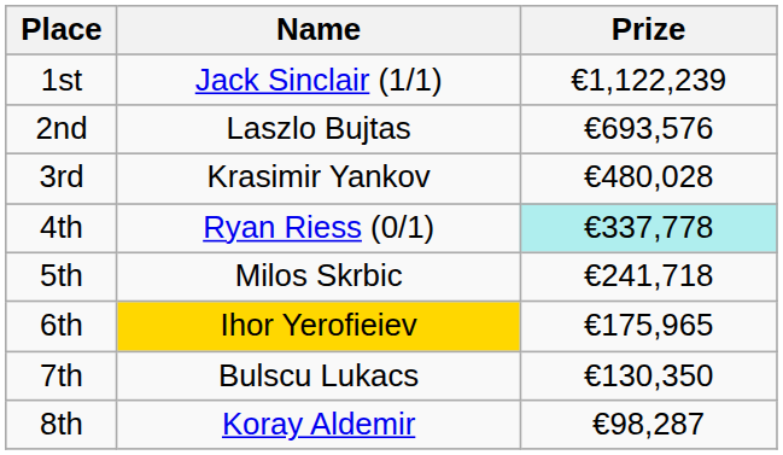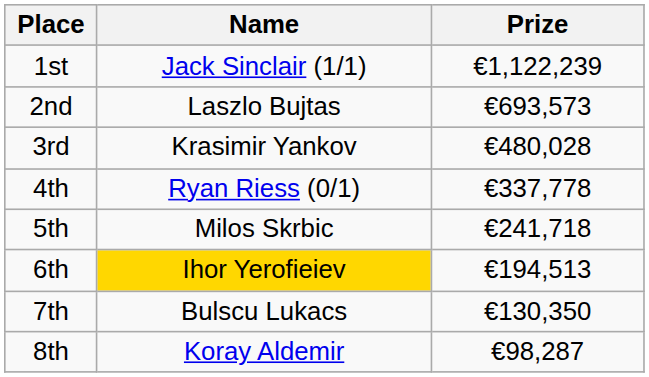 <table class="wikitable">
 <tr>
 <th width="50">Place</th>
 <th width="200">Name</th>
 <th width="125">Prize</th>
 </tr>
 <tr>
 <td align="center">1st</td>
 <td align="center"><a href='#'>Jack Sinclair</a> (1/1)</td>
 <td align="center">€1,122,239</td>
 </tr>
 <tr>
 <td align="center">2nd</td>
 <td align="center">Laszlo Bujtas</td>
-<td align="center">€693,576</td>
+<td align="center">€693,573</td>
 </tr>
 <tr>
 <td align="center">3rd</td>
 <td align="center">Krasimir Yankov</td>
 <td align="center">€480,028</td>
 </tr>
 <tr>
 <td align="center">4th</td>
 <td align="center"><a href='#'>Ryan Riess</a> (0/1)</td>
-<td align="center" style="background: paleturquoise;">€337,778</td>
+<td align="center">€337,778</td>
 </tr>
 <tr>
 <td align="center">5th</td>
 <td align="center">Milos Skrbic</td>
 <td align="center">€241,718</td>
 </tr>
 <tr>
 <td align="center">6th</td>
 <td align="center" style="background: gold;">Ihor Yerofieiev</td>
-<td align="center">€175,965</td>
+<td align="center">€194,513</td>
 </tr>
 <tr>
 <td align="center">7th</td>
 <td align="center">Bulscu Lukacs</td>
 <td align="center">€130,350</td>
 </tr>
 <tr>
 <td align="center">8th</td>
 <td align="center"><a href='#'>Koray Aldemir</a></td>
 <td align="center">€98,287</td>
 </tr>
 </table>
